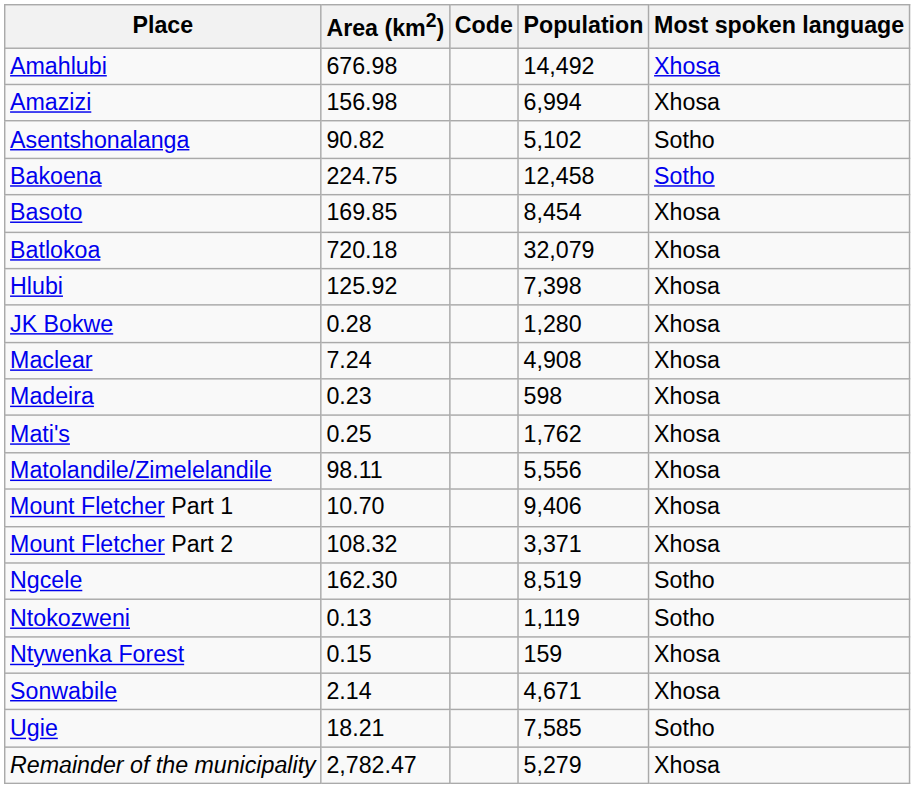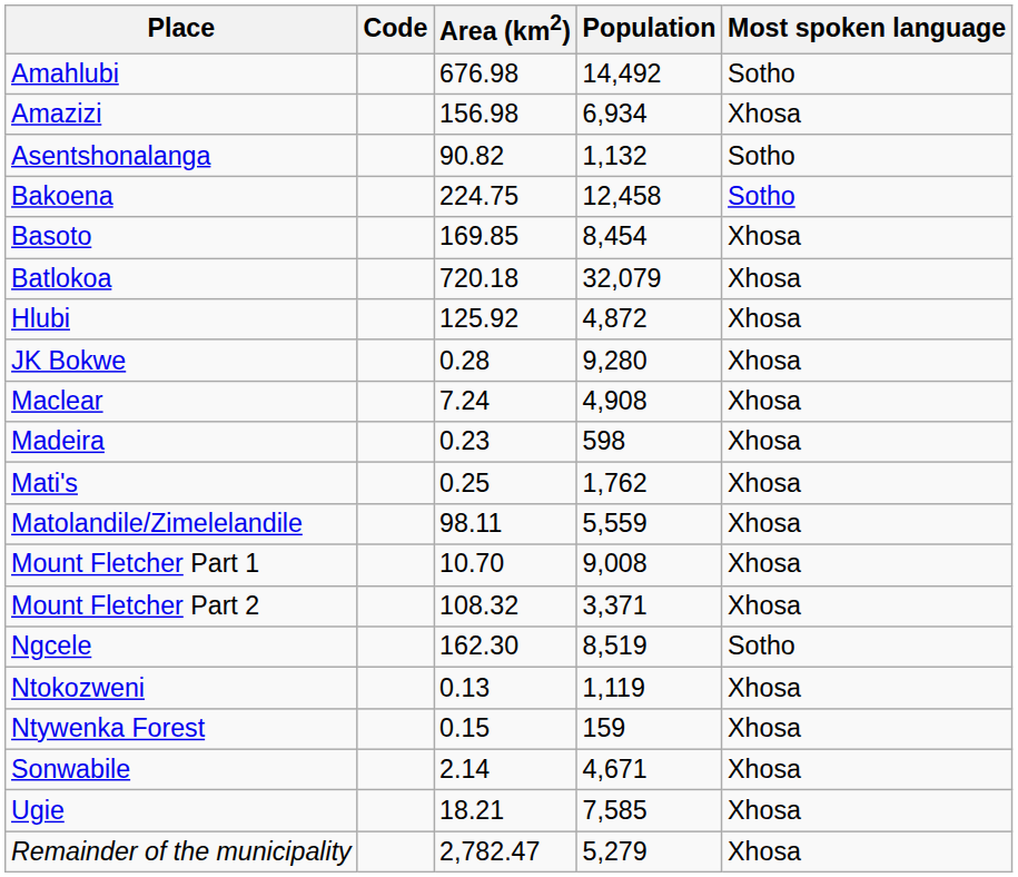 <table class="wikitable sortable">
 <tr>
 <th>Place</th>
+<th>Code</th>
 <th>Area (km<sup>2</sup>)</th>
-<th>Code</th>
 <th>Population</th>
 <th>Most spoken language</th>
 </tr>
 <tr>
 <td><a href='#'>Amahlubi</a></td>
+<td></td>
 <td>676.98</td>
-<td></td>
 <td>14,492</td>
-<td><a href='#'>Xhosa</a></td>
+<td>Sotho</td>
 </tr>
 <tr>
 <td><a href='#'>Amazizi</a></td>
+<td></td>
 <td>156.98</td>
-<td></td>
-<td>6,994</td>
+<td>6,934</td>
 <td>Xhosa</td>
 </tr>
 <tr>
 <td><a href='#'>Asentshonalanga</a></td>
+<td></td>
 <td>90.82</td>
-<td></td>
-<td>5,102</td>
+<td>1,132</td>
 <td>Sotho</td>
 </tr>
 <tr>
 <td><a href='#'>Bakoena</a></td>
+<td></td>
 <td>224.75</td>
-<td></td>
 <td>12,458</td>
 <td><a href='#'>Sotho</a></td>
 </tr>
 <tr>
 <td><a href='#'>Basoto</a></td>
+<td></td>
 <td>169.85</td>
-<td></td>
 <td>8,454</td>
 <td>Xhosa</td>
 </tr>
 <tr>
 <td><a href='#'>Batlokoa</a></td>
+<td></td>
 <td>720.18</td>
-<td></td>
 <td>32,079</td>
 <td>Xhosa</td>
 </tr>
 <tr>
 <td><a href='#'>Hlubi</a></td>
+<td></td>
 <td>125.92</td>
-<td></td>
-<td>7,398</td>
+<td>4,872</td>
 <td>Xhosa</td>
 </tr>
 <tr>
 <td><a href='#'>JK Bokwe</a></td>
+<td></td>
 <td>0.28</td>
-<td></td>
-<td>1,280</td>
+<td>9,280</td>
 <td>Xhosa</td>
 </tr>
 <tr>
 <td><a href='#'>Maclear</a></td>
+<td></td>
 <td>7.24</td>
-<td></td>
 <td>4,908</td>
 <td>Xhosa</td>
 </tr>
 <tr>
 <td><a href='#'>Madeira</a></td>
+<td></td>
 <td>0.23</td>
-<td></td>
 <td>598</td>
 <td>Xhosa</td>
 </tr>
 <tr>
 <td><a href='#'>Mati's</a></td>
+<td></td>
 <td>0.25</td>
-<td></td>
 <td>1,762</td>
 <td>Xhosa</td>
 </tr>
 <tr>
 <td><a href='#'>Matolandile/Zimelelandile</a></td>
+<td></td>
 <td>98.11</td>
-<td></td>
-<td>5,556</td>
+<td>5,559</td>
 <td>Xhosa</td>
 </tr>
 <tr>
 <td><a href='#'>Mount Fletcher</a> Part 1</td>
+<td></td>
 <td>10.70</td>
-<td></td>
-<td>9,406</td>
+<td>9,008</td>
 <td>Xhosa</td>
 </tr>
 <tr>
 <td><a href='#'>Mount Fletcher</a> Part 2</td>
+<td></td>
 <td>108.32</td>
-<td></td>
 <td>3,371</td>
 <td>Xhosa</td>
 </tr>
 <tr>
 <td><a href='#'>Ngcele</a></td>
+<td></td>
 <td>162.30</td>
-<td></td>
 <td>8,519</td>
 <td>Sotho</td>
 </tr>
 <tr>
 <td><a href='#'>Ntokozweni</a></td>
+<td></td>
 <td>0.13</td>
-<td></td>
 <td>1,119</td>
-<td>Sotho</td>
+<td>Xhosa</td>
 </tr>
 <tr>
 <td><a href='#'>Ntywenka Forest</a></td>
+<td></td>
 <td>0.15</td>
-<td></td>
 <td>159</td>
 <td>Xhosa</td>
 </tr>
 <tr>
 <td><a href='#'>Sonwabile</a></td>
+<td></td>
 <td>2.14</td>
-<td></td>
 <td>4,671</td>
 <td>Xhosa</td>
 </tr>
 <tr>
 <td><a href='#'>Ugie</a></td>
+<td></td>
 <td>18.21</td>
-<td></td>
 <td>7,585</td>
-<td>Sotho</td>
+<td>Xhosa</td>
 </tr>
 <tr>
 <td><em>Remainder of the municipality</em></td>
+<td></td>
 <td>2,782.47</td>
-<td></td>
 <td>5,279</td>
 <td>Xhosa</td>
 </tr>
 </table>
